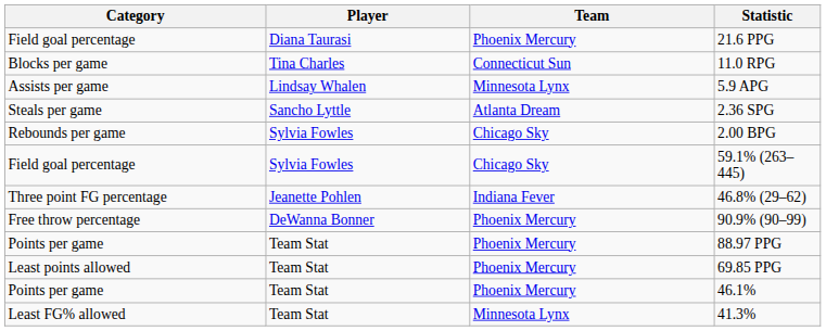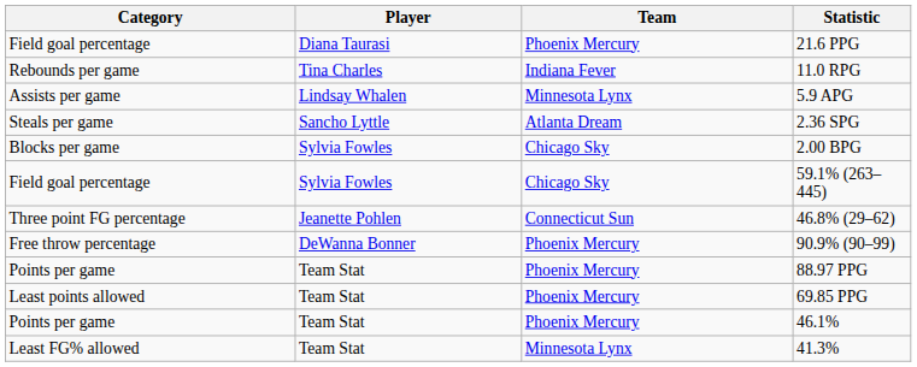 <table class="wikitable" style="width: 70%">
 <tr>
 <th width=32%>Category</th>
 <th width=25%>Player</th>
 <th width=30%>Team</th>
 <th width=20%>Statistic</th>
 </tr>
 <tr>
 <td>Field goal percentage</td>
 <td><a href='#'>Diana Taurasi</a></td>
 <td><a href='#'>Phoenix Mercury</a></td>
 <td>21.6 PPG</td>
 </tr>
 <tr>
-<td>Blocks per game</td>
+<td>Rebounds per game</td>
 <td><a href='#'>Tina Charles</a></td>
-<td><a href='#'>Connecticut Sun</a></td>
+<td><a href='#'>Indiana Fever</a></td>
 <td>11.0 RPG</td>
 </tr>
 <tr>
 <td>Assists per game</td>
 <td><a href='#'>Lindsay Whalen</a></td>
 <td><a href='#'>Minnesota Lynx</a></td>
 <td>5.9 APG</td>
 </tr>
 <tr>
 <td>Steals per game</td>
 <td><a href='#'>Sancho Lyttle</a></td>
 <td><a href='#'>Atlanta Dream</a></td>
 <td>2.36 SPG</td>
 </tr>
 <tr>
-<td>Rebounds per game</td>
+<td>Blocks per game</td>
 <td><a href='#'>Sylvia Fowles</a></td>
 <td><a href='#'>Chicago Sky</a></td>
 <td>2.00 BPG</td>
 </tr>
 <tr>
 <td>Field goal percentage</td>
 <td><a href='#'>Sylvia Fowles</a></td>
 <td><a href='#'>Chicago Sky</a></td>
 <td>59.1% (263–445)</td>
 </tr>
 <tr>
 <td>Three point FG percentage</td>
 <td><a href='#'>Jeanette Pohlen</a></td>
-<td><a href='#'>Indiana Fever</a></td>
+<td><a href='#'>Connecticut Sun</a></td>
 <td>46.8% (29–62)</td>
 </tr>
 <tr>
 <td>Free throw percentage</td>
 <td><a href='#'>DeWanna Bonner</a></td>
 <td><a href='#'>Phoenix Mercury</a></td>
 <td>90.9% (90–99)</td>
 </tr>
 <tr>
 <td>Points per game</td>
 <td>Team Stat</td>
 <td><a href='#'>Phoenix Mercury</a></td>
 <td>88.97 PPG</td>
 </tr>
 <tr>
 <td>Least points allowed</td>
 <td>Team Stat</td>
 <td><a href='#'>Phoenix Mercury</a></td>
 <td>69.85 PPG</td>
 </tr>
 <tr>
 <td>Points per game</td>
 <td>Team Stat</td>
 <td><a href='#'>Phoenix Mercury</a></td>
 <td>46.1%</td>
 </tr>
 <tr>
 <td>Least FG% allowed</td>
 <td>Team Stat</td>
 <td><a href='#'>Minnesota Lynx</a></td>
 <td>41.3%</td>
 </tr>
 </table>
